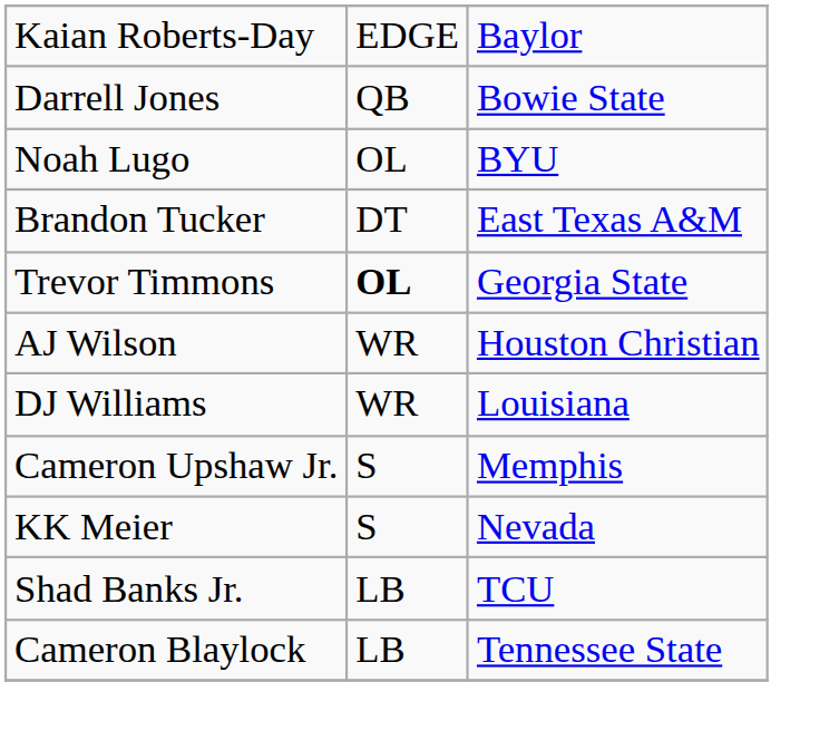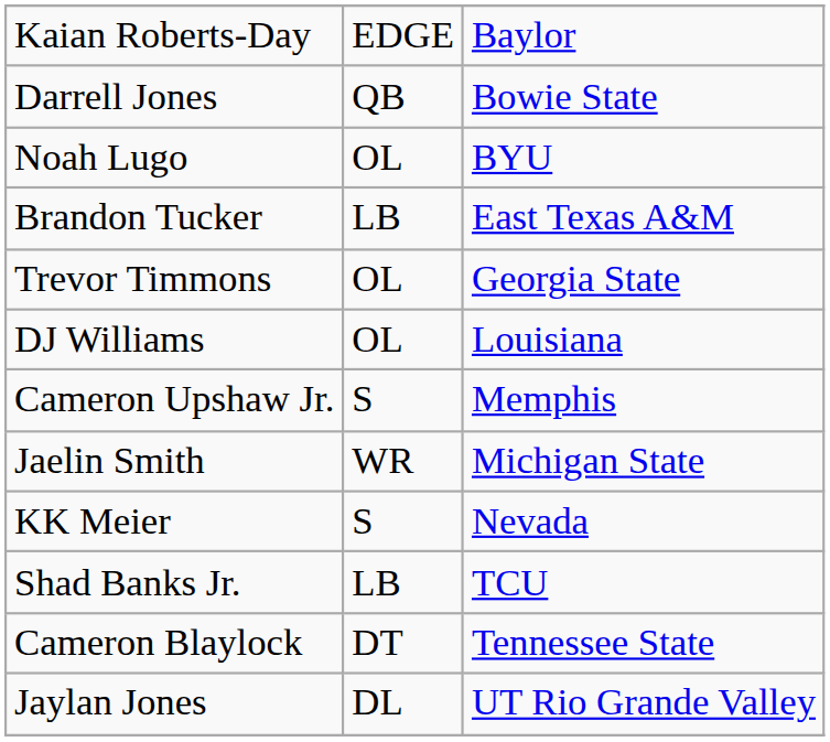 <table class="wikitable sortable">
 <tr>
 </tr>
 <tr>
 <td>Kaian Roberts-Day</td>
 <td>EDGE</td>
 <td><a href='#'>Baylor</a></td>
 </tr>
 <tr>
 <td>Darrell Jones</td>
 <td>QB</td>
 <td><a href='#'>Bowie State</a></td>
 </tr>
 <tr>
 <td>Noah Lugo</td>
 <td>OL</td>
 <td><a href='#'>BYU</a></td>
 </tr>
 <tr>
 <td>Brandon Tucker</td>
-<td>DT</td>
+<td>LB</td>
 <td><a href='#'>East Texas A&M</a></td>
 </tr>
 <tr>
 <td>Trevor Timmons</td>
-<td><strong>OL</strong></td>
+<td>OL</td>
 <td><a href='#'>Georgia State</a></td>
 </tr>
 <tr>
-<td>AJ Wilson</td>
-<td>WR</td>
-<td><a href='#'>Houston Christian</a></td>
-</tr>
-<tr>
 <td>DJ Williams</td>
-<td>WR</td>
+<td>OL</td>
 <td><a href='#'>Louisiana</a></td>
 </tr>
 <tr>
 <td>Cameron Upshaw Jr.</td>
 <td>S</td>
 <td><a href='#'>Memphis</a></td>
+</tr>
+<tr>
+<td>Jaelin Smith</td>
+<td>WR</td>
+<td><a href='#'>Michigan State</a></td>
 </tr>
 <tr>
 <td>KK Meier</td>
 <td>S</td>
 <td><a href='#'>Nevada</a></td>
 </tr>
 <tr>
 <td>Shad Banks Jr.</td>
 <td>LB</td>
 <td><a href='#'>TCU</a></td>
 </tr>
 <tr>
 <td>Cameron Blaylock</td>
-<td>LB</td>
+<td>DT</td>
 <td><a href='#'>Tennessee State</a></td>
+</tr>
+<tr>
+<td>Jaylan Jones</td>
+<td>DL</td>
+<td><a href='#'>UT Rio Grande Valley</a></td>
 </tr>
 <tr>
 </tr>
 </table>
